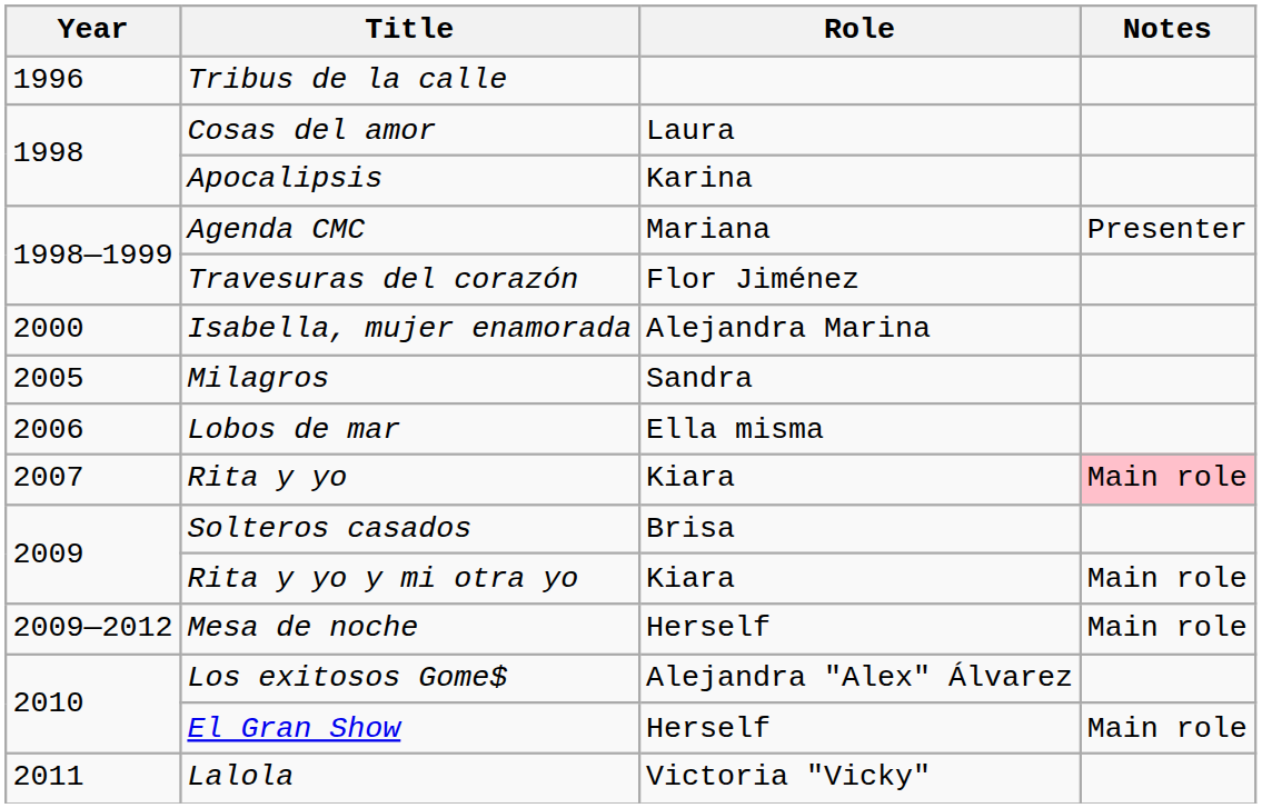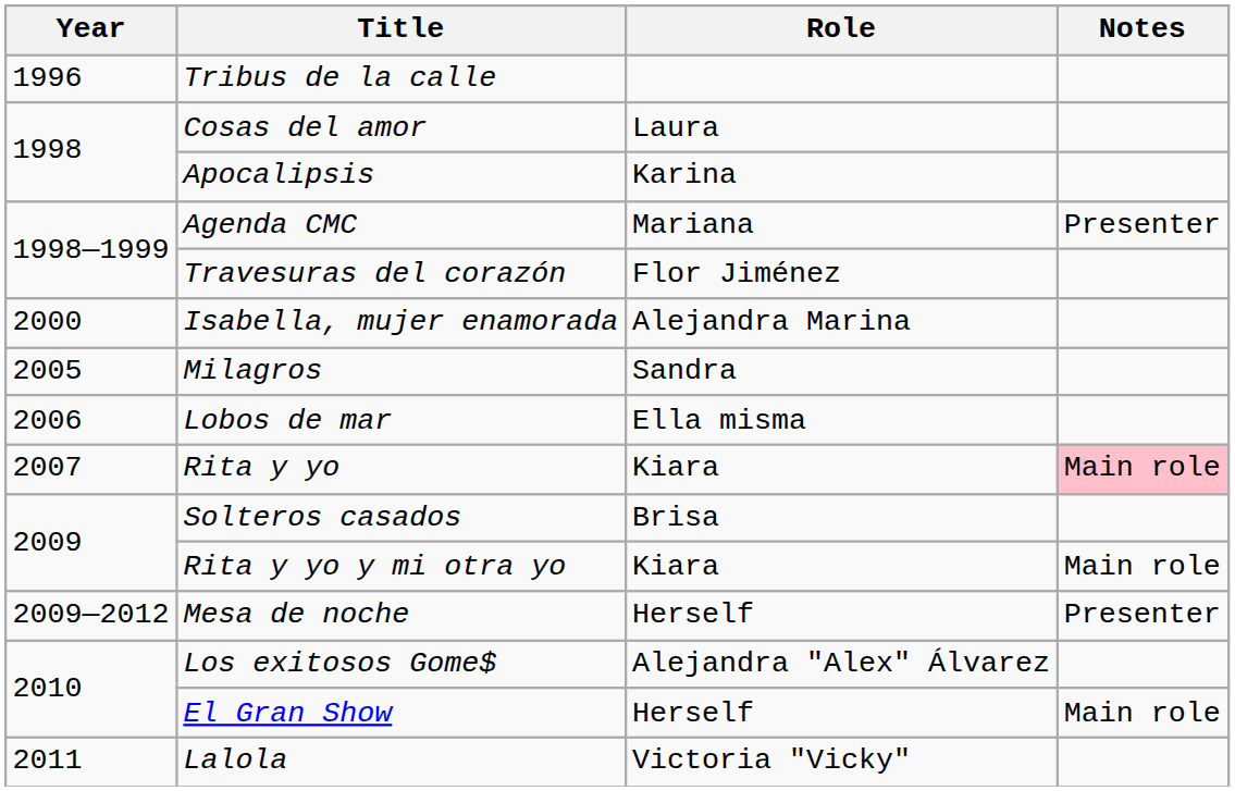 <table class="wikitable" style="font-size:90%;">
 <tr>
 <th>Year</th>
 <th>Title</th>
 <th>Role</th>
 <th>Notes</th>
 </tr>
 <tr>
 <td>1996</td>
 <td><em>Tribus de la calle</em></td>
 <td></td>
 <td></td>
 </tr>
 <tr>
 <td rowspan=2>1998</td>
 <td><em>Cosas del amor</em></td>
 <td>Laura</td>
 <td></td>
 </tr>
 <tr>
 <td><em>Apocalipsis </em></td>
 <td>Karina</td>
 <td></td>
 </tr>
 <tr>
 <td rowspan=2>1998—1999</td>
 <td><em>Agenda CMC</em></td>
 <td>Mariana</td>
 <td>Presenter</td>
 </tr>
 <tr>
 <td><em>Travesuras del corazón</em></td>
 <td>Flor Jiménez</td>
 <td></td>
 </tr>
 <tr>
 <td>2000</td>
 <td><em>Isabella, mujer enamorada</em></td>
 <td>Alejandra Marina</td>
 <td></td>
 </tr>
 <tr>
 <td>2005</td>
 <td><em>Milagros</em></td>
 <td>Sandra</td>
 <td></td>
 </tr>
 <tr>
 <td>2006</td>
 <td><em>Lobos de mar</em></td>
 <td>Ella misma</td>
 <td></td>
 </tr>
 <tr>
 <td>2007</td>
 <td><em>Rita y yo</em></td>
 <td>Kiara</td>
 <td style="background: pink;">Main role</td>
 </tr>
 <tr>
 <td rowspan=2>2009</td>
 <td><em>Solteros casados</em></td>
 <td>Brisa</td>
 <td></td>
 </tr>
 <tr>
 <td><em>Rita y yo y mi otra yo</em></td>
 <td>Kiara</td>
 <td>Main role</td>
 </tr>
 <tr>
 <td>2009—2012</td>
 <td><em>Mesa de noche</em></td>
 <td>Herself</td>
-<td>Main role</td>
+<td>Presenter</td>
 </tr>
 <tr>
 <td rowspan=2>2010</td>
 <td><em>Los exitosos Gome$</em></td>
 <td>Alejandra "Alex" Álvarez</td>
 <td></td>
 </tr>
 <tr>
 <td><em><a href='#'>El Gran Show</a></em></td>
 <td>Herself</td>
 <td>Main role</td>
 </tr>
 <tr>
 <td>2011</td>
 <td><em>Lalola</em></td>
 <td>Victoria "Vicky"</td>
 <td></td>
 </tr>
 </table>
